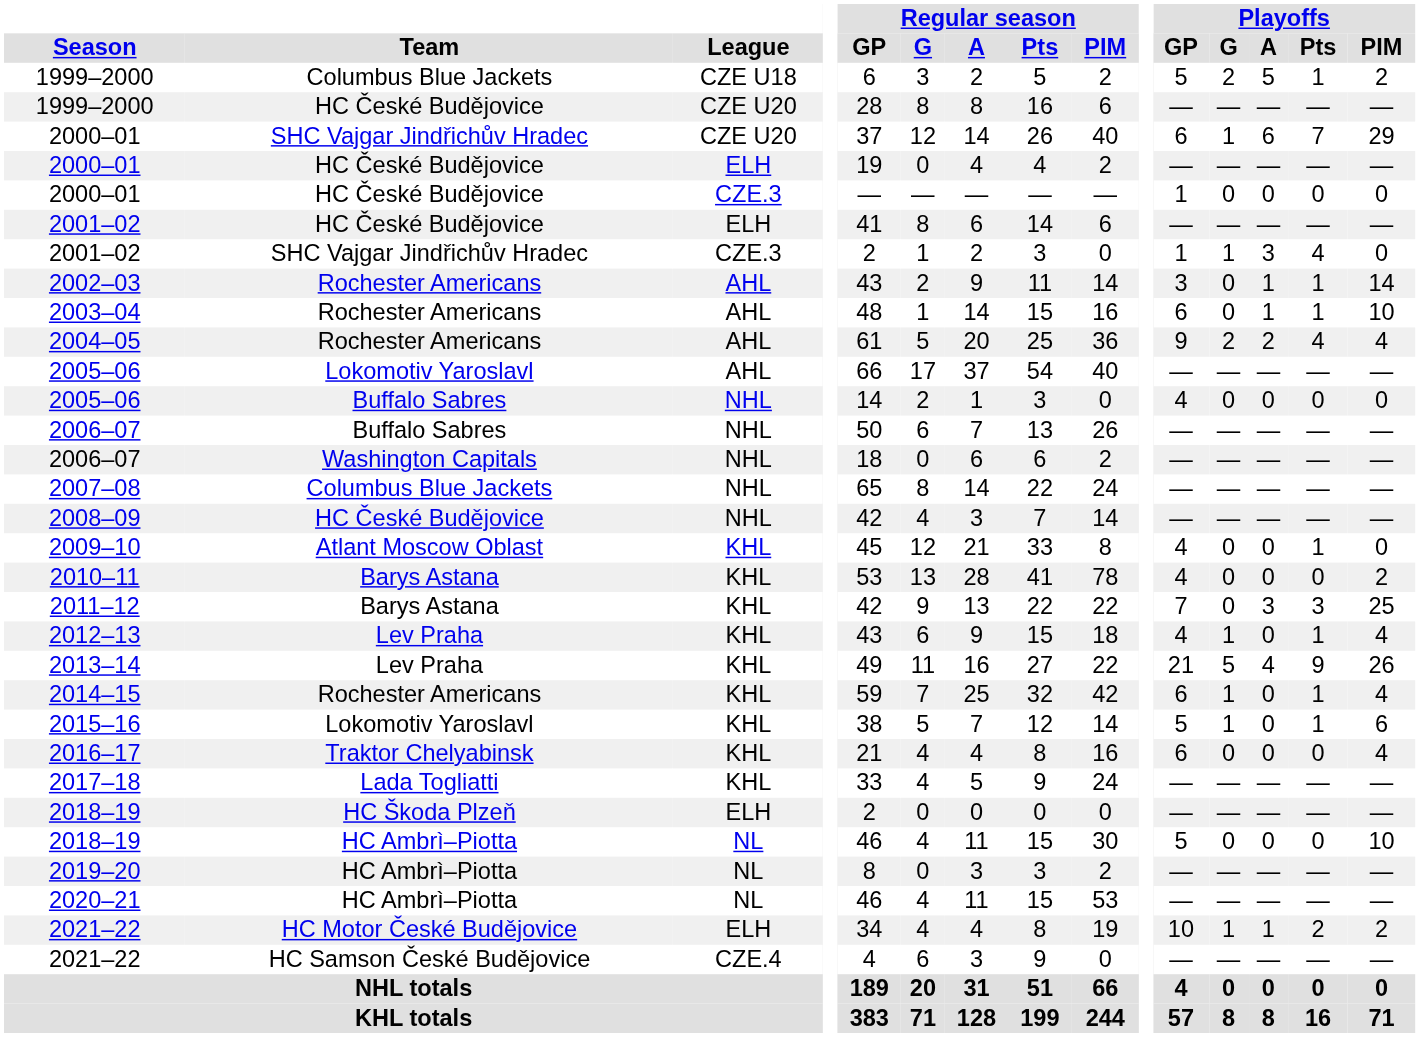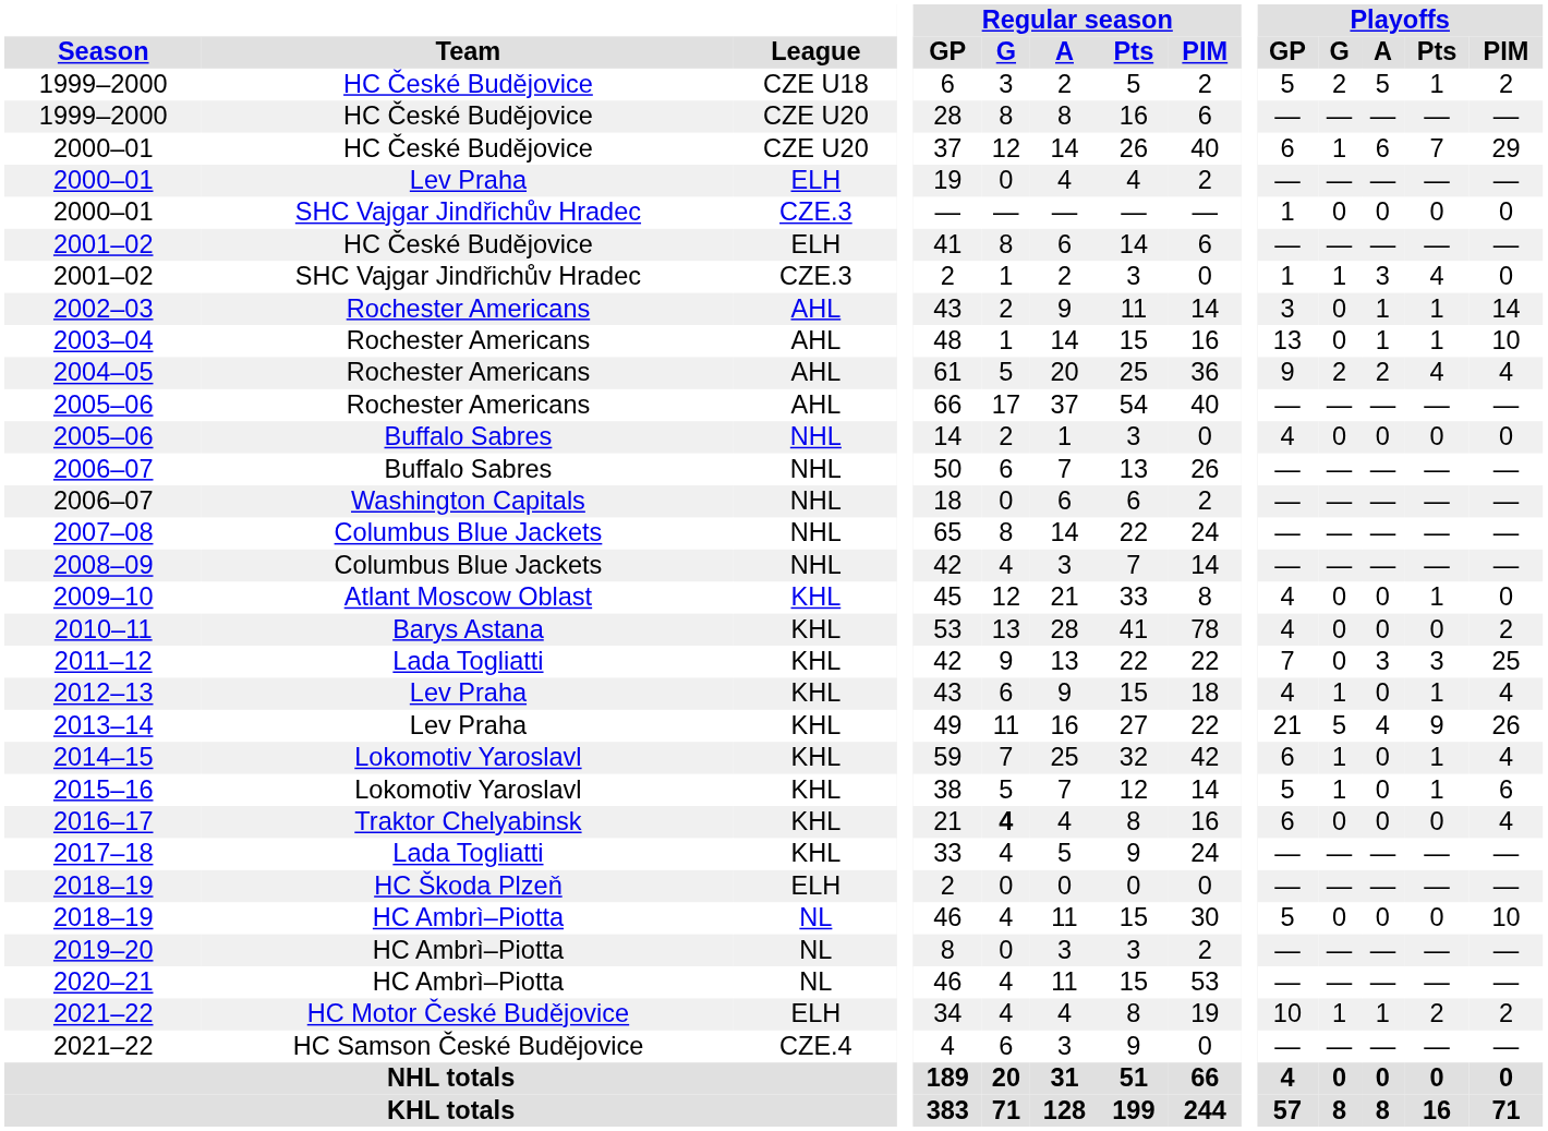 <table border="0" cellpadding="1" cellspacing="0" style="text-align:center; width:60em;">
 <tr style="background:#e0e0e0;">
 <th colspan="3"  bgcolor="#ffffff"> </th>
 <th rowspan="99" bgcolor="#ffffff"> </th>
 <th colspan="5"><a href='#'>Regular season</a></th>
 <th rowspan="99" bgcolor="#ffffff"> </th>
 <th colspan="5"><a href='#'>Playoffs</a></th>
 </tr>
 <tr style="background:#e0e0e0;">
 <th><a href='#'>Season</a></th>
 <th>Team</th>
 <th>League</th>
 <th>GP</th>
 <th><a href='#'>G</a></th>
 <th><a href='#'>A</a></th>
 <th><a href='#'>Pts</a></th>
 <th><a href='#'>PIM</a></th>
 <th>GP</th>
 <th>G</th>
 <th>A</th>
 <th>Pts</th>
 <th>PIM</th>
 </tr>
 <tr>
 <td>1999–2000</td>
-<td>Columbus Blue Jackets</td>
+<td><a href='#'>HC České Budějovice</a></td>
 <td>CZE U18</td>
 <td>6</td>
 <td>3</td>
 <td>2</td>
 <td>5</td>
 <td>2</td>
 <td>5</td>
 <td>2</td>
 <td>5</td>
 <td>1</td>
 <td>2</td>
 </tr>
 <tr bgcolor="#f0f0f0">
 <td>1999–2000</td>
 <td>HC České Budějovice</td>
 <td>CZE U20</td>
 <td>28</td>
 <td>8</td>
 <td>8</td>
 <td>16</td>
 <td>6</td>
 <td>—</td>
 <td>—</td>
 <td>—</td>
 <td>—</td>
 <td>—</td>
 </tr>
 <tr>
 <td>2000–01</td>
-<td><a href='#'>SHC Vajgar Jindřichův Hradec</a></td>
+<td>HC České Budějovice</td>
 <td>CZE U20</td>
 <td>37</td>
 <td>12</td>
 <td>14</td>
 <td>26</td>
 <td>40</td>
 <td>6</td>
 <td>1</td>
 <td>6</td>
 <td>7</td>
 <td>29</td>
 </tr>
 <tr bgcolor="#f0f0f0">
 <td><a href='#'>2000–01</a></td>
-<td>HC České Budějovice</td>
+<td><a href='#'>Lev Praha</a></td>
 <td><a href='#'>ELH</a></td>
 <td>19</td>
 <td>0</td>
 <td>4</td>
 <td>4</td>
 <td>2</td>
 <td>—</td>
 <td>—</td>
 <td>—</td>
 <td>—</td>
 <td>—</td>
 </tr>
 <tr>
 <td>2000–01</td>
-<td>HC České Budějovice</td>
+<td><a href='#'>SHC Vajgar Jindřichův Hradec</a></td>
 <td><a href='#'>CZE.3</a></td>
 <td>—</td>
 <td>—</td>
 <td>—</td>
 <td>—</td>
 <td>—</td>
 <td>1</td>
 <td>0</td>
 <td>0</td>
 <td>0</td>
 <td>0</td>
 </tr>
 <tr bgcolor="#f0f0f0">
 <td><a href='#'>2001–02</a></td>
 <td>HC České Budějovice</td>
 <td>ELH</td>
 <td>41</td>
 <td>8</td>
 <td>6</td>
 <td>14</td>
 <td>6</td>
 <td>—</td>
 <td>—</td>
 <td>—</td>
 <td>—</td>
 <td>—</td>
 </tr>
 <tr>
 <td>2001–02</td>
 <td>SHC Vajgar Jindřichův Hradec</td>
 <td>CZE.3</td>
 <td>2</td>
 <td>1</td>
 <td>2</td>
 <td>3</td>
 <td>0</td>
 <td>1</td>
 <td>1</td>
 <td>3</td>
 <td>4</td>
 <td>0</td>
 </tr>
 <tr bgcolor="#f0f0f0">
 <td><a href='#'>2002–03</a></td>
 <td><a href='#'>Rochester Americans</a></td>
 <td><a href='#'>AHL</a></td>
 <td>43</td>
 <td>2</td>
 <td>9</td>
 <td>11</td>
 <td>14</td>
 <td>3</td>
 <td>0</td>
 <td>1</td>
 <td>1</td>
 <td>14</td>
 </tr>
 <tr>
 <td><a href='#'>2003–04</a></td>
 <td>Rochester Americans</td>
 <td>AHL</td>
 <td>48</td>
 <td>1</td>
 <td>14</td>
 <td>15</td>
 <td>16</td>
-<td>6</td>
+<td>13</td>
 <td>0</td>
 <td>1</td>
 <td>1</td>
 <td>10</td>
 </tr>
 <tr bgcolor="#f0f0f0">
 <td><a href='#'>2004–05</a></td>
 <td>Rochester Americans</td>
 <td>AHL</td>
 <td>61</td>
 <td>5</td>
 <td>20</td>
 <td>25</td>
 <td>36</td>
 <td>9</td>
 <td>2</td>
 <td>2</td>
 <td>4</td>
 <td>4</td>
 </tr>
 <tr>
 <td><a href='#'>2005–06</a></td>
-<td><a href='#'>Lokomotiv Yaroslavl</a></td>
+<td>Rochester Americans</td>
 <td>AHL</td>
 <td>66</td>
 <td>17</td>
 <td>37</td>
 <td>54</td>
 <td>40</td>
 <td>—</td>
 <td>—</td>
 <td>—</td>
 <td>—</td>
 <td>—</td>
 </tr>
 <tr bgcolor="#f0f0f0">
 <td><a href='#'>2005–06</a></td>
 <td><a href='#'>Buffalo Sabres</a></td>
 <td><a href='#'>NHL</a></td>
 <td>14</td>
 <td>2</td>
 <td>1</td>
 <td>3</td>
 <td>0</td>
 <td>4</td>
 <td>0</td>
 <td>0</td>
 <td>0</td>
 <td>0</td>
 </tr>
 <tr>
 <td><a href='#'>2006–07</a></td>
 <td>Buffalo Sabres</td>
 <td>NHL</td>
 <td>50</td>
 <td>6</td>
 <td>7</td>
 <td>13</td>
 <td>26</td>
 <td>—</td>
 <td>—</td>
 <td>—</td>
 <td>—</td>
 <td>—</td>
 </tr>
 <tr bgcolor="#f0f0f0">
 <td>2006–07</td>
 <td><a href='#'>Washington Capitals</a></td>
 <td>NHL</td>
 <td>18</td>
 <td>0</td>
 <td>6</td>
 <td>6</td>
 <td>2</td>
 <td>—</td>
 <td>—</td>
 <td>—</td>
 <td>—</td>
 <td>—</td>
 </tr>
 <tr>
 <td><a href='#'>2007–08</a></td>
 <td><a href='#'>Columbus Blue Jackets</a></td>
 <td>NHL</td>
 <td>65</td>
 <td>8</td>
 <td>14</td>
 <td>22</td>
 <td>24</td>
 <td>—</td>
 <td>—</td>
 <td>—</td>
 <td>—</td>
 <td>—</td>
 </tr>
 <tr bgcolor="#f0f0f0">
 <td><a href='#'>2008–09</a></td>
-<td><a href='#'>HC České Budějovice</a></td>
+<td>Columbus Blue Jackets</td>
 <td>NHL</td>
 <td>42</td>
 <td>4</td>
 <td>3</td>
 <td>7</td>
 <td>14</td>
 <td>—</td>
 <td>—</td>
 <td>—</td>
 <td>—</td>
 <td>—</td>
 </tr>
 <tr>
 <td><a href='#'>2009–10</a></td>
 <td><a href='#'>Atlant Moscow Oblast</a></td>
 <td><a href='#'>KHL</a></td>
 <td>45</td>
 <td>12</td>
 <td>21</td>
 <td>33</td>
 <td>8</td>
 <td>4</td>
 <td>0</td>
 <td>0</td>
 <td>1</td>
 <td>0</td>
 </tr>
 <tr bgcolor="#f0f0f0">
 <td><a href='#'>2010–11</a></td>
 <td><a href='#'>Barys Astana</a></td>
 <td>KHL</td>
 <td>53</td>
 <td>13</td>
 <td>28</td>
 <td>41</td>
 <td>78</td>
 <td>4</td>
 <td>0</td>
 <td>0</td>
 <td>0</td>
 <td>2</td>
 </tr>
 <tr>
 <td><a href='#'>2011–12</a></td>
-<td>Barys Astana</td>
+<td><a href='#'>Lada Togliatti</a></td>
 <td>KHL</td>
 <td>42</td>
 <td>9</td>
 <td>13</td>
 <td>22</td>
 <td>22</td>
 <td>7</td>
 <td>0</td>
 <td>3</td>
 <td>3</td>
 <td>25</td>
 </tr>
 <tr bgcolor="#f0f0f0">
 <td><a href='#'>2012–13</a></td>
 <td><a href='#'>Lev Praha</a></td>
 <td>KHL</td>
 <td>43</td>
 <td>6</td>
 <td>9</td>
 <td>15</td>
 <td>18</td>
 <td>4</td>
 <td>1</td>
 <td>0</td>
 <td>1</td>
 <td>4</td>
 </tr>
 <tr>
 <td><a href='#'>2013–14</a></td>
 <td>Lev Praha</td>
 <td>KHL</td>
 <td>49</td>
 <td>11</td>
 <td>16</td>
 <td>27</td>
 <td>22</td>
 <td>21</td>
 <td>5</td>
 <td>4</td>
 <td>9</td>
 <td>26</td>
 </tr>
 <tr bgcolor="#f0f0f0">
 <td><a href='#'>2014–15</a></td>
-<td>Rochester Americans</td>
+<td><a href='#'>Lokomotiv Yaroslavl</a></td>
 <td>KHL</td>
 <td>59</td>
 <td>7</td>
 <td>25</td>
 <td>32</td>
 <td>42</td>
 <td>6</td>
 <td>1</td>
 <td>0</td>
 <td>1</td>
 <td>4</td>
 </tr>
 <tr>
 <td><a href='#'>2015–16</a></td>
 <td>Lokomotiv Yaroslavl</td>
 <td>KHL</td>
 <td>38</td>
 <td>5</td>
 <td>7</td>
 <td>12</td>
 <td>14</td>
 <td>5</td>
 <td>1</td>
 <td>0</td>
 <td>1</td>
 <td>6</td>
 </tr>
 <tr bgcolor="#f0f0f0">
 <td><a href='#'>2016–17</a></td>
 <td><a href='#'>Traktor Chelyabinsk</a></td>
 <td>KHL</td>
 <td>21</td>
-<td>4</td>
+<td><strong>4</strong></td>
 <td>4</td>
 <td>8</td>
 <td>16</td>
 <td>6</td>
 <td>0</td>
 <td>0</td>
 <td>0</td>
 <td>4</td>
 </tr>
 <tr>
 <td><a href='#'>2017–18</a></td>
 <td><a href='#'>Lada Togliatti</a></td>
 <td>KHL</td>
 <td>33</td>
 <td>4</td>
 <td>5</td>
 <td>9</td>
 <td>24</td>
 <td>—</td>
 <td>—</td>
 <td>—</td>
 <td>—</td>
 <td>—</td>
 </tr>
 <tr bgcolor="#f0f0f0">
 <td><a href='#'>2018–19</a></td>
 <td><a href='#'>HC Škoda Plzeň</a></td>
 <td>ELH</td>
 <td>2</td>
 <td>0</td>
 <td>0</td>
 <td>0</td>
 <td>0</td>
 <td>—</td>
 <td>—</td>
 <td>—</td>
 <td>—</td>
 <td>—</td>
 </tr>
 <tr>
 <td><a href='#'>2018–19</a></td>
 <td><a href='#'>HC Ambrì–Piotta</a></td>
 <td><a href='#'>NL</a></td>
 <td>46</td>
 <td>4</td>
 <td>11</td>
 <td>15</td>
 <td>30</td>
 <td>5</td>
 <td>0</td>
 <td>0</td>
 <td>0</td>
 <td>10</td>
 </tr>
 <tr bgcolor="#f0f0f0">
 <td><a href='#'>2019–20</a></td>
 <td>HC Ambrì–Piotta</td>
 <td>NL</td>
 <td>8</td>
 <td>0</td>
 <td>3</td>
 <td>3</td>
 <td>2</td>
 <td>—</td>
 <td>—</td>
 <td>—</td>
 <td>—</td>
 <td>—</td>
 </tr>
 <tr>
 <td><a href='#'>2020–21</a></td>
 <td>HC Ambrì–Piotta</td>
 <td>NL</td>
 <td>46</td>
 <td>4</td>
 <td>11</td>
 <td>15</td>
 <td>53</td>
 <td>—</td>
 <td>—</td>
 <td>—</td>
 <td>—</td>
 <td>—</td>
 </tr>
 <tr bgcolor="#f0f0f0">
 <td><a href='#'>2021–22</a></td>
 <td><a href='#'>HC Motor České Budějovice</a></td>
 <td>ELH</td>
 <td>34</td>
 <td>4</td>
 <td>4</td>
 <td>8</td>
 <td>19</td>
 <td>10</td>
 <td>1</td>
 <td>1</td>
 <td>2</td>
 <td>2</td>
 </tr>
 <tr>
 <td>2021–22</td>
 <td>HC Samson České Budějovice</td>
 <td>CZE.4</td>
 <td>4</td>
 <td>6</td>
 <td>3</td>
 <td>9</td>
 <td>0</td>
 <td>—</td>
 <td>—</td>
 <td>—</td>
 <td>—</td>
 <td>—</td>
 </tr>
 <tr bgcolor="#e0e0e0">
 <th colspan="3">NHL totals</th>
 <th>189</th>
 <th>20</th>
 <th>31</th>
 <th>51</th>
 <th>66</th>
 <th>4</th>
 <th>0</th>
 <th>0</th>
 <th>0</th>
 <th>0</th>
 </tr>
 <tr bgcolor="#e0e0e0">
 <th colspan="3">KHL totals</th>
 <th>383</th>
 <th>71</th>
 <th>128</th>
 <th>199</th>
 <th>244</th>
 <th>57</th>
 <th>8</th>
 <th>8</th>
 <th>16</th>
 <th>71</th>
 </tr>
 </table>
